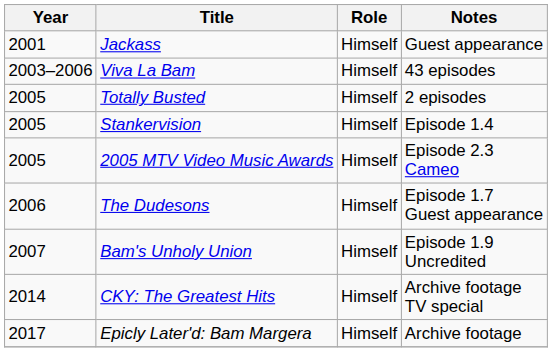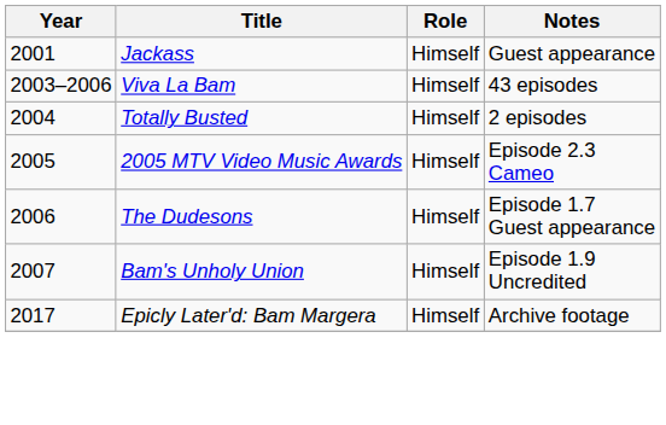 <table class="wikitable">
 <tr>
 <th>Year</th>
 <th>Title</th>
 <th>Role</th>
 <th>Notes</th>
 </tr>
 <tr>
 <td>2001</td>
 <td><em><a href='#'>Jackass</a></em></td>
 <td>Himself</td>
 <td>Guest appearance</td>
 </tr>
 <tr>
 <td>2003–2006</td>
 <td><em><a href='#'>Viva La Bam</a></em></td>
 <td>Himself</td>
 <td>43 episodes</td>
 </tr>
 <tr>
-<td>2005</td>
+<td>2004</td>
 <td><em><a href='#'>Totally Busted</a></em></td>
 <td>Himself</td>
 <td>2 episodes</td>
-</tr>
-<tr>
-<td>2005</td>
-<td><em><a href='#'>Stankervision</a></em></td>
-<td>Himself</td>
-<td>Episode 1.4</td>
 </tr>
 <tr>
 <td>2005</td>
 <td><em><a href='#'>2005 MTV Video Music Awards</a></em></td>
 <td>Himself</td>
 <td>Episode 2.3<br><a href='#'>Cameo</a></td>
 </tr>
 <tr>
 <td>2006</td>
 <td><em><a href='#'>The Dudesons</a></em></td>
 <td>Himself</td>
 <td>Episode 1.7<br>Guest appearance</td>
 </tr>
 <tr>
 <td>2007</td>
 <td><em><a href='#'>Bam's Unholy Union</a></em></td>
 <td>Himself</td>
 <td>Episode 1.9<br>Uncredited</td>
 </tr>
 <tr>
-<td>2014</td>
-<td><em><a href='#'>CKY: The Greatest Hits</a></em></td>
-<td>Himself</td>
-<td>Archive footage<br>TV special</td>
-</tr>
-<tr>
 <td>2017</td>
 <td><em>Epicly Later'd: Bam Margera</em></td>
 <td>Himself</td>
 <td>Archive footage</td>
 </tr>
 <tr>
 </tr>
 </table>
